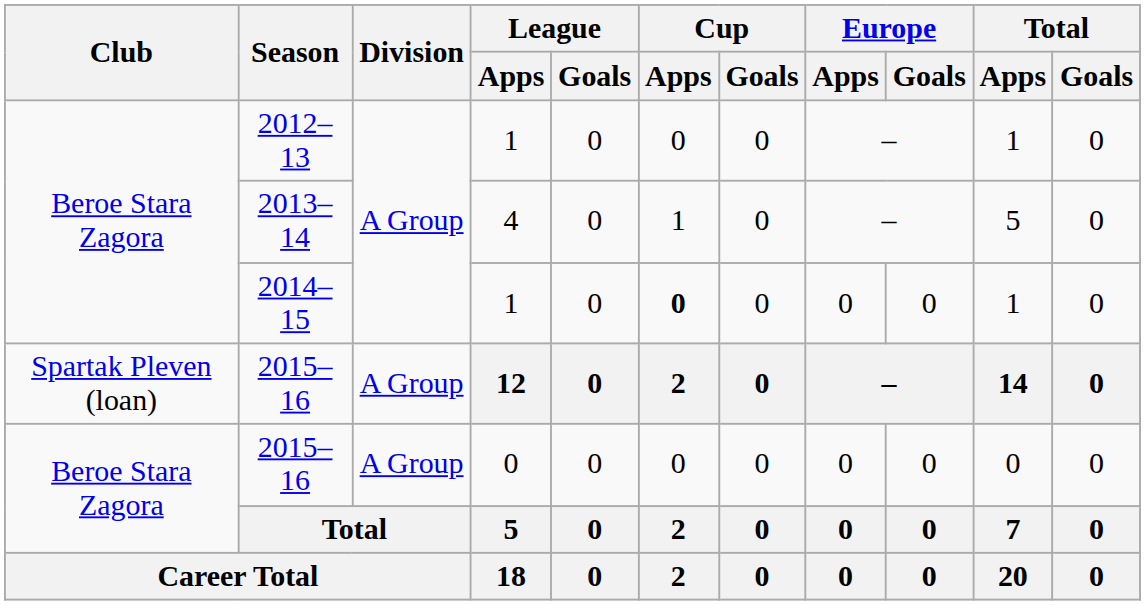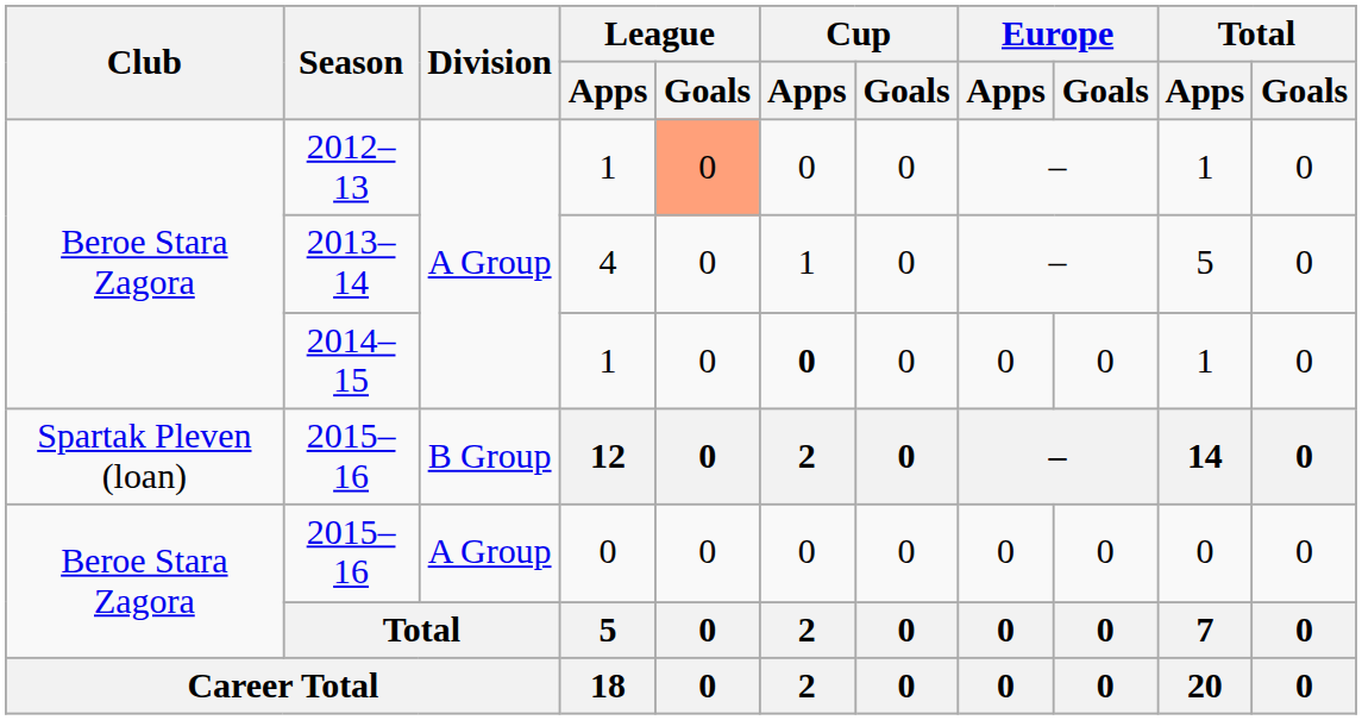 <table class="wikitable" style="font-size:100%; text-align: center">
 <tr>
 <th rowspan=2>Club</th>
 <th rowspan=2>Season</th>
 <th rowspan="2">Division</th>
 <th colspan=2>League</th>
 <th colspan=2>Cup</th>
 <th colspan=2><a href='#'>Europe</a></th>
 <th colspan=2>Total</th>
 </tr>
 <tr>
 <th>Apps</th>
 <th>Goals</th>
 <th>Apps</th>
 <th>Goals</th>
 <th>Apps</th>
 <th>Goals</th>
 <th>Apps</th>
 <th>Goals</th>
 </tr>
 <tr>
 <td rowspan=3><a href='#'>Beroe Stara Zagora</a></td>
 <td><a href='#'>2012–13</a></td>
 <td rowspan="3"><a href='#'>A Group</a></td>
 <td>1</td>
-<td>0</td>
+<td style="background: lightsalmon;">0</td>
 <td>0</td>
 <td>0</td>
 <td colspan="2">–</td>
 <td>1</td>
 <td>0</td>
 </tr>
 <tr>
 <td><a href='#'>2013–14</a></td>
 <td>4</td>
 <td>0</td>
 <td>1</td>
 <td>0</td>
 <td colspan="2">–</td>
 <td>5</td>
 <td>0</td>
 </tr>
 <tr>
 <td><a href='#'>2014–15</a></td>
 <td>1</td>
 <td>0</td>
 <td><strong>0</strong></td>
 <td>0</td>
 <td>0</td>
 <td>0</td>
 <td>1</td>
 <td>0</td>
 </tr>
 <tr>
 <td rowspan="1" valign="center"><a href='#'>Spartak Pleven</a> (loan)</td>
 <td><a href='#'>2015–16</a></td>
-<td rowspan="1"><a href='#'>A Group</a></td>
+<td rowspan="1"><a href='#'>B Group</a></td>
 <th>12</th>
 <th>0</th>
 <th>2</th>
 <th>0</th>
 <th colspan="2">–</th>
 <th>14</th>
 <th>0</th>
 </tr>
 <tr>
 <td rowspan=2><a href='#'>Beroe Stara Zagora</a></td>
 <td><a href='#'>2015–16</a></td>
 <td rowspan="1"><a href='#'>A Group</a></td>
 <td>0</td>
 <td>0</td>
 <td>0</td>
 <td>0</td>
 <td>0</td>
 <td>0</td>
 <td>0</td>
 <td>0</td>
 </tr>
 <tr>
 <th colspan=2>Total</th>
 <th>5</th>
 <th>0</th>
 <th>2</th>
 <th>0</th>
 <th>0</th>
 <th>0</th>
 <th>7</th>
 <th>0</th>
 </tr>
 <tr>
 <th colspan=3>Career Total</th>
 <th>18</th>
 <th>0</th>
 <th>2</th>
 <th>0</th>
 <th>0</th>
 <th>0</th>
 <th>20</th>
 <th>0</th>
 </tr>
 </table>
